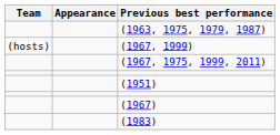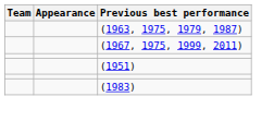 <table class="wikitable sortable" style="text-align: left;">
 <tr>
 <th>Team</th>
 <th>Appearance</th>
 <th>Previous best performance</th>
 </tr>
 <tr>
 <td></td>
 <td></td>
 <td> (<a href='#'>1963</a>, <a href='#'>1975</a>, <a href='#'>1979</a>, <a href='#'>1987</a>)</td>
-</tr>
-<tr>
-<td> (hosts)</td>
-<td></td>
-<td> (<a href='#'>1967</a>, <a href='#'>1999</a>)</td>
 </tr>
 <tr>
 <td></td>
 <td></td>
 <td> (<a href='#'>1967</a>, <a href='#'>1975</a>, <a href='#'>1999</a>, <a href='#'>2011</a>)</td>
 </tr>
 <tr>
 <td></td>
 <td></td>
 <td></td>
 </tr>
 <tr>
 <td></td>
 <td></td>
 <td> (<a href='#'>1951</a>)</td>
 </tr>
 <tr>
 <td></td>
 <td></td>
 <td></td>
 </tr>
 <tr>
 <td></td>
 <td></td>
-<td> (<a href='#'>1967</a>)</td>
-</tr>
-<tr>
-<td></td>
-<td></td>
 <td> (<a href='#'>1983</a>)</td>
 </tr>
 </table>
